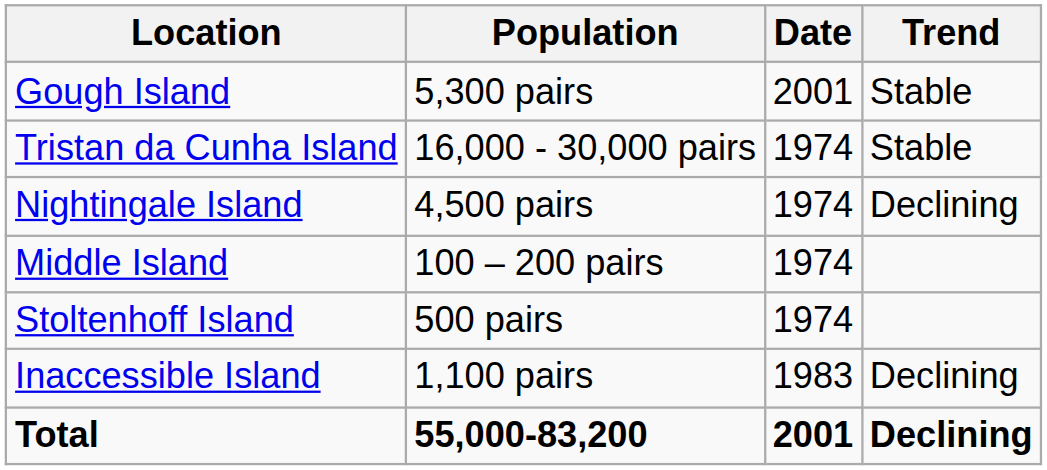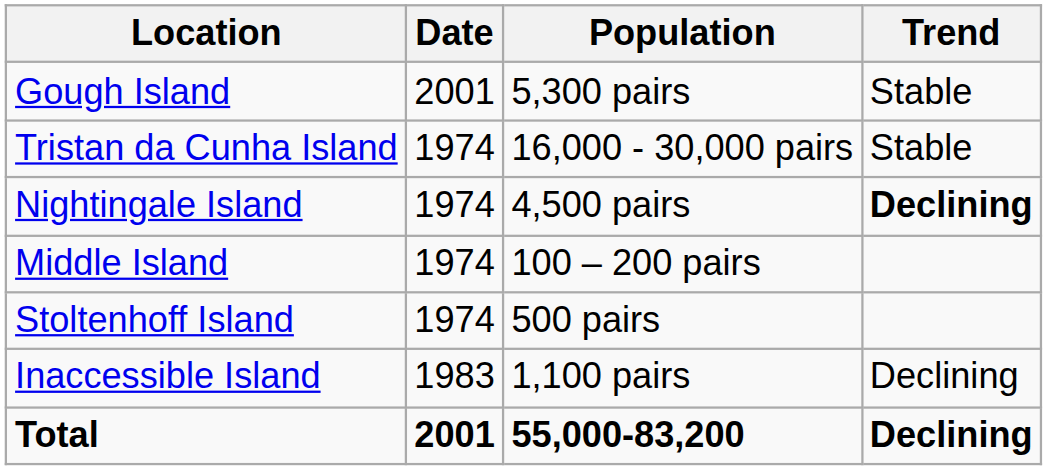 <table class="wikitable" style="float: right;">
 <tr>
 <th>Location</th>
+<th>Date</th>
 <th>Population</th>
-<th>Date</th>
 <th>Trend</th>
 </tr>
 <tr>
 <td><a href='#'>Gough Island</a></td>
+<td>2001</td>
 <td>5,300 pairs</td>
-<td>2001</td>
 <td>Stable</td>
 </tr>
 <tr>
 <td><a href='#'>Tristan da Cunha Island</a></td>
+<td>1974</td>
 <td>16,000 - 30,000 pairs</td>
-<td>1974</td>
 <td>Stable</td>
 </tr>
 <tr>
 <td><a href='#'>Nightingale Island</a></td>
+<td>1974</td>
 <td>4,500 pairs</td>
-<td>1974</td>
-<td>Declining</td>
+<td><strong>Declining</strong></td>
 </tr>
 <tr>
 <td><a href='#'>Middle Island</a></td>
+<td>1974</td>
 <td>100 – 200 pairs</td>
-<td>1974</td>
 <td></td>
 </tr>
 <tr>
 <td><a href='#'>Stoltenhoff Island</a></td>
+<td>1974</td>
 <td>500 pairs</td>
-<td>1974</td>
 <td></td>
 </tr>
 <tr>
 <td><a href='#'>Inaccessible Island</a></td>
+<td>1983</td>
 <td>1,100 pairs</td>
-<td>1983</td>
 <td>Declining</td>
 </tr>
 <tr>
 <td><strong>Total</strong></td>
+<td><strong>2001</strong></td>
 <td><strong>55,000-83,200</strong></td>
-<td><strong>2001</strong></td>
 <td><strong>Declining</strong></td>
 </tr>
 </table>
